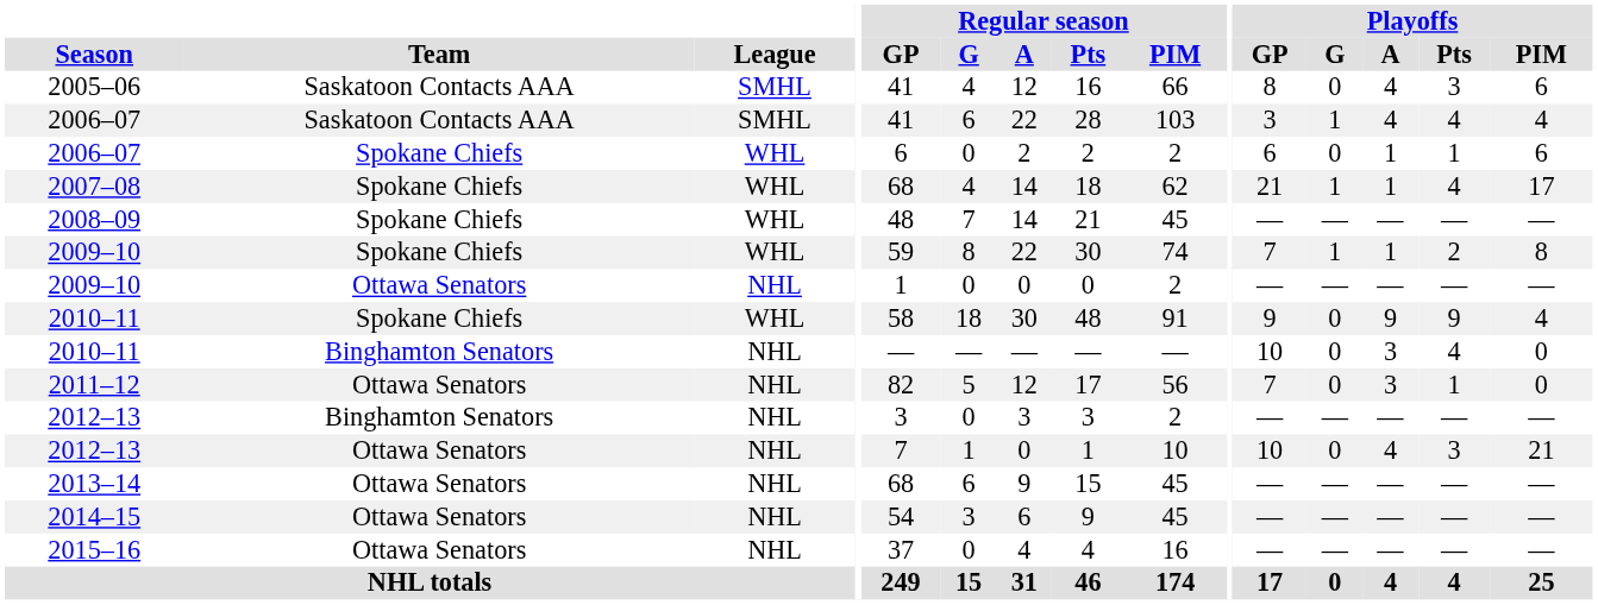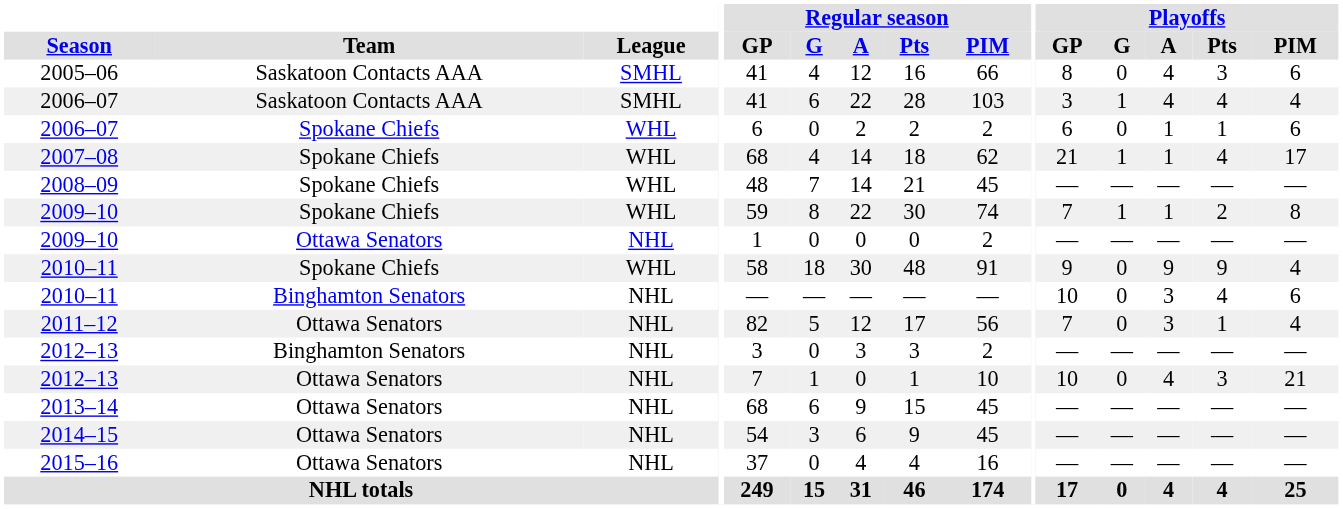 <table border="0" cellpadding="1" cellspacing="0" style="text-align:center; width:60em">
 <tr bgcolor="#e0e0e0">
 <th colspan="3" bgcolor="#ffffff"></th>
 <th rowspan="99" bgcolor="#ffffff"></th>
 <th colspan="5"><a href='#'>Regular season</a></th>
 <th rowspan="99" bgcolor="#ffffff"></th>
 <th colspan="5"><a href='#'>Playoffs</a></th>
 </tr>
 <tr bgcolor="#e0e0e0">
 <th><a href='#'>Season</a></th>
 <th>Team</th>
 <th>League</th>
 <th>GP</th>
 <th><a href='#'>G</a></th>
 <th><a href='#'>A</a></th>
 <th><a href='#'>Pts</a></th>
 <th><a href='#'>PIM</a></th>
 <th>GP</th>
 <th>G</th>
 <th>A</th>
 <th>Pts</th>
 <th>PIM</th>
 </tr>
 <tr>
 <td>2005–06</td>
 <td>Saskatoon Contacts AAA</td>
 <td><a href='#'>SMHL</a></td>
 <td>41</td>
 <td>4</td>
 <td>12</td>
 <td>16</td>
 <td>66</td>
 <td>8</td>
 <td>0</td>
 <td>4</td>
 <td>3</td>
 <td>6</td>
 </tr>
 <tr bgcolor="#f0f0f0">
 <td>2006–07</td>
 <td>Saskatoon Contacts AAA</td>
 <td>SMHL</td>
 <td>41</td>
 <td>6</td>
 <td>22</td>
 <td>28</td>
 <td>103</td>
 <td>3</td>
 <td>1</td>
 <td>4</td>
 <td>4</td>
 <td>4</td>
 </tr>
 <tr>
 <td><a href='#'>2006–07</a></td>
 <td><a href='#'>Spokane Chiefs</a></td>
 <td><a href='#'>WHL</a></td>
 <td>6</td>
 <td>0</td>
 <td>2</td>
 <td>2</td>
 <td>2</td>
 <td>6</td>
 <td>0</td>
 <td>1</td>
 <td>1</td>
 <td>6</td>
 </tr>
 <tr bgcolor="#f0f0f0">
 <td><a href='#'>2007–08</a></td>
 <td>Spokane Chiefs</td>
 <td>WHL</td>
 <td>68</td>
 <td>4</td>
 <td>14</td>
 <td>18</td>
 <td>62</td>
 <td>21</td>
 <td>1</td>
 <td>1</td>
 <td>4</td>
 <td>17</td>
 </tr>
 <tr>
 <td><a href='#'>2008–09</a></td>
 <td>Spokane Chiefs</td>
 <td>WHL</td>
 <td>48</td>
 <td>7</td>
 <td>14</td>
 <td>21</td>
 <td>45</td>
 <td>—</td>
 <td>—</td>
 <td>—</td>
 <td>—</td>
 <td>—</td>
 </tr>
 <tr bgcolor="#f0f0f0">
 <td><a href='#'>2009–10</a></td>
 <td>Spokane Chiefs</td>
 <td>WHL</td>
 <td>59</td>
 <td>8</td>
 <td>22</td>
 <td>30</td>
 <td>74</td>
 <td>7</td>
 <td>1</td>
 <td>1</td>
 <td>2</td>
 <td>8</td>
 </tr>
 <tr>
 <td><a href='#'>2009–10</a></td>
 <td><a href='#'>Ottawa Senators</a></td>
 <td><a href='#'>NHL</a></td>
 <td>1</td>
 <td>0</td>
 <td>0</td>
 <td>0</td>
 <td>2</td>
 <td>—</td>
 <td>—</td>
 <td>—</td>
 <td>—</td>
 <td>—</td>
 </tr>
 <tr bgcolor="#f0f0f0">
 <td><a href='#'>2010–11</a></td>
 <td>Spokane Chiefs</td>
 <td>WHL</td>
 <td>58</td>
 <td>18</td>
 <td>30</td>
 <td>48</td>
 <td>91</td>
 <td>9</td>
 <td>0</td>
 <td>9</td>
 <td>9</td>
 <td>4</td>
 </tr>
 <tr>
 <td><a href='#'>2010–11</a></td>
 <td><a href='#'>Binghamton Senators</a></td>
 <td>NHL</td>
 <td>—</td>
 <td>—</td>
 <td>—</td>
 <td>—</td>
 <td>—</td>
 <td>10</td>
 <td>0</td>
 <td>3</td>
 <td>4</td>
-<td>0</td>
+<td>6</td>
 </tr>
 <tr bgcolor="#f0f0f0">
 <td><a href='#'>2011–12</a></td>
 <td>Ottawa Senators</td>
 <td>NHL</td>
 <td>82</td>
 <td>5</td>
 <td>12</td>
 <td>17</td>
 <td>56</td>
 <td>7</td>
 <td>0</td>
 <td>3</td>
 <td>1</td>
-<td>0</td>
+<td>4</td>
 </tr>
 <tr>
 <td><a href='#'>2012–13</a></td>
 <td>Binghamton Senators</td>
 <td>NHL</td>
 <td>3</td>
 <td>0</td>
 <td>3</td>
 <td>3</td>
 <td>2</td>
 <td>—</td>
 <td>—</td>
 <td>—</td>
 <td>—</td>
 <td>—</td>
 </tr>
 <tr bgcolor="#f0f0f0">
 <td><a href='#'>2012–13</a></td>
 <td>Ottawa Senators</td>
 <td>NHL</td>
 <td>7</td>
 <td>1</td>
 <td>0</td>
 <td>1</td>
 <td>10</td>
 <td>10</td>
 <td>0</td>
 <td>4</td>
 <td>3</td>
 <td>21</td>
 </tr>
 <tr>
 <td><a href='#'>2013–14</a></td>
 <td>Ottawa Senators</td>
 <td>NHL</td>
 <td>68</td>
 <td>6</td>
 <td>9</td>
 <td>15</td>
 <td>45</td>
 <td>—</td>
 <td>—</td>
 <td>—</td>
 <td>—</td>
 <td>—</td>
 </tr>
 <tr bgcolor="#f0f0f0">
 <td><a href='#'>2014–15</a></td>
 <td>Ottawa Senators</td>
 <td>NHL</td>
 <td>54</td>
 <td>3</td>
 <td>6</td>
 <td>9</td>
 <td>45</td>
 <td>—</td>
 <td>—</td>
 <td>—</td>
 <td>—</td>
 <td>—</td>
 </tr>
 <tr>
 <td><a href='#'>2015–16</a></td>
 <td>Ottawa Senators</td>
 <td>NHL</td>
 <td>37</td>
 <td>0</td>
 <td>4</td>
 <td>4</td>
 <td>16</td>
 <td>—</td>
 <td>—</td>
 <td>—</td>
 <td>—</td>
 <td>—</td>
 </tr>
 <tr bgcolor="#e0e0e0">
 <th colspan="3">NHL totals</th>
 <th>249</th>
 <th>15</th>
 <th>31</th>
 <th>46</th>
 <th>174</th>
 <th>17</th>
 <th>0</th>
 <th>4</th>
 <th>4</th>
 <th>25</th>
 </tr>
 </table>
